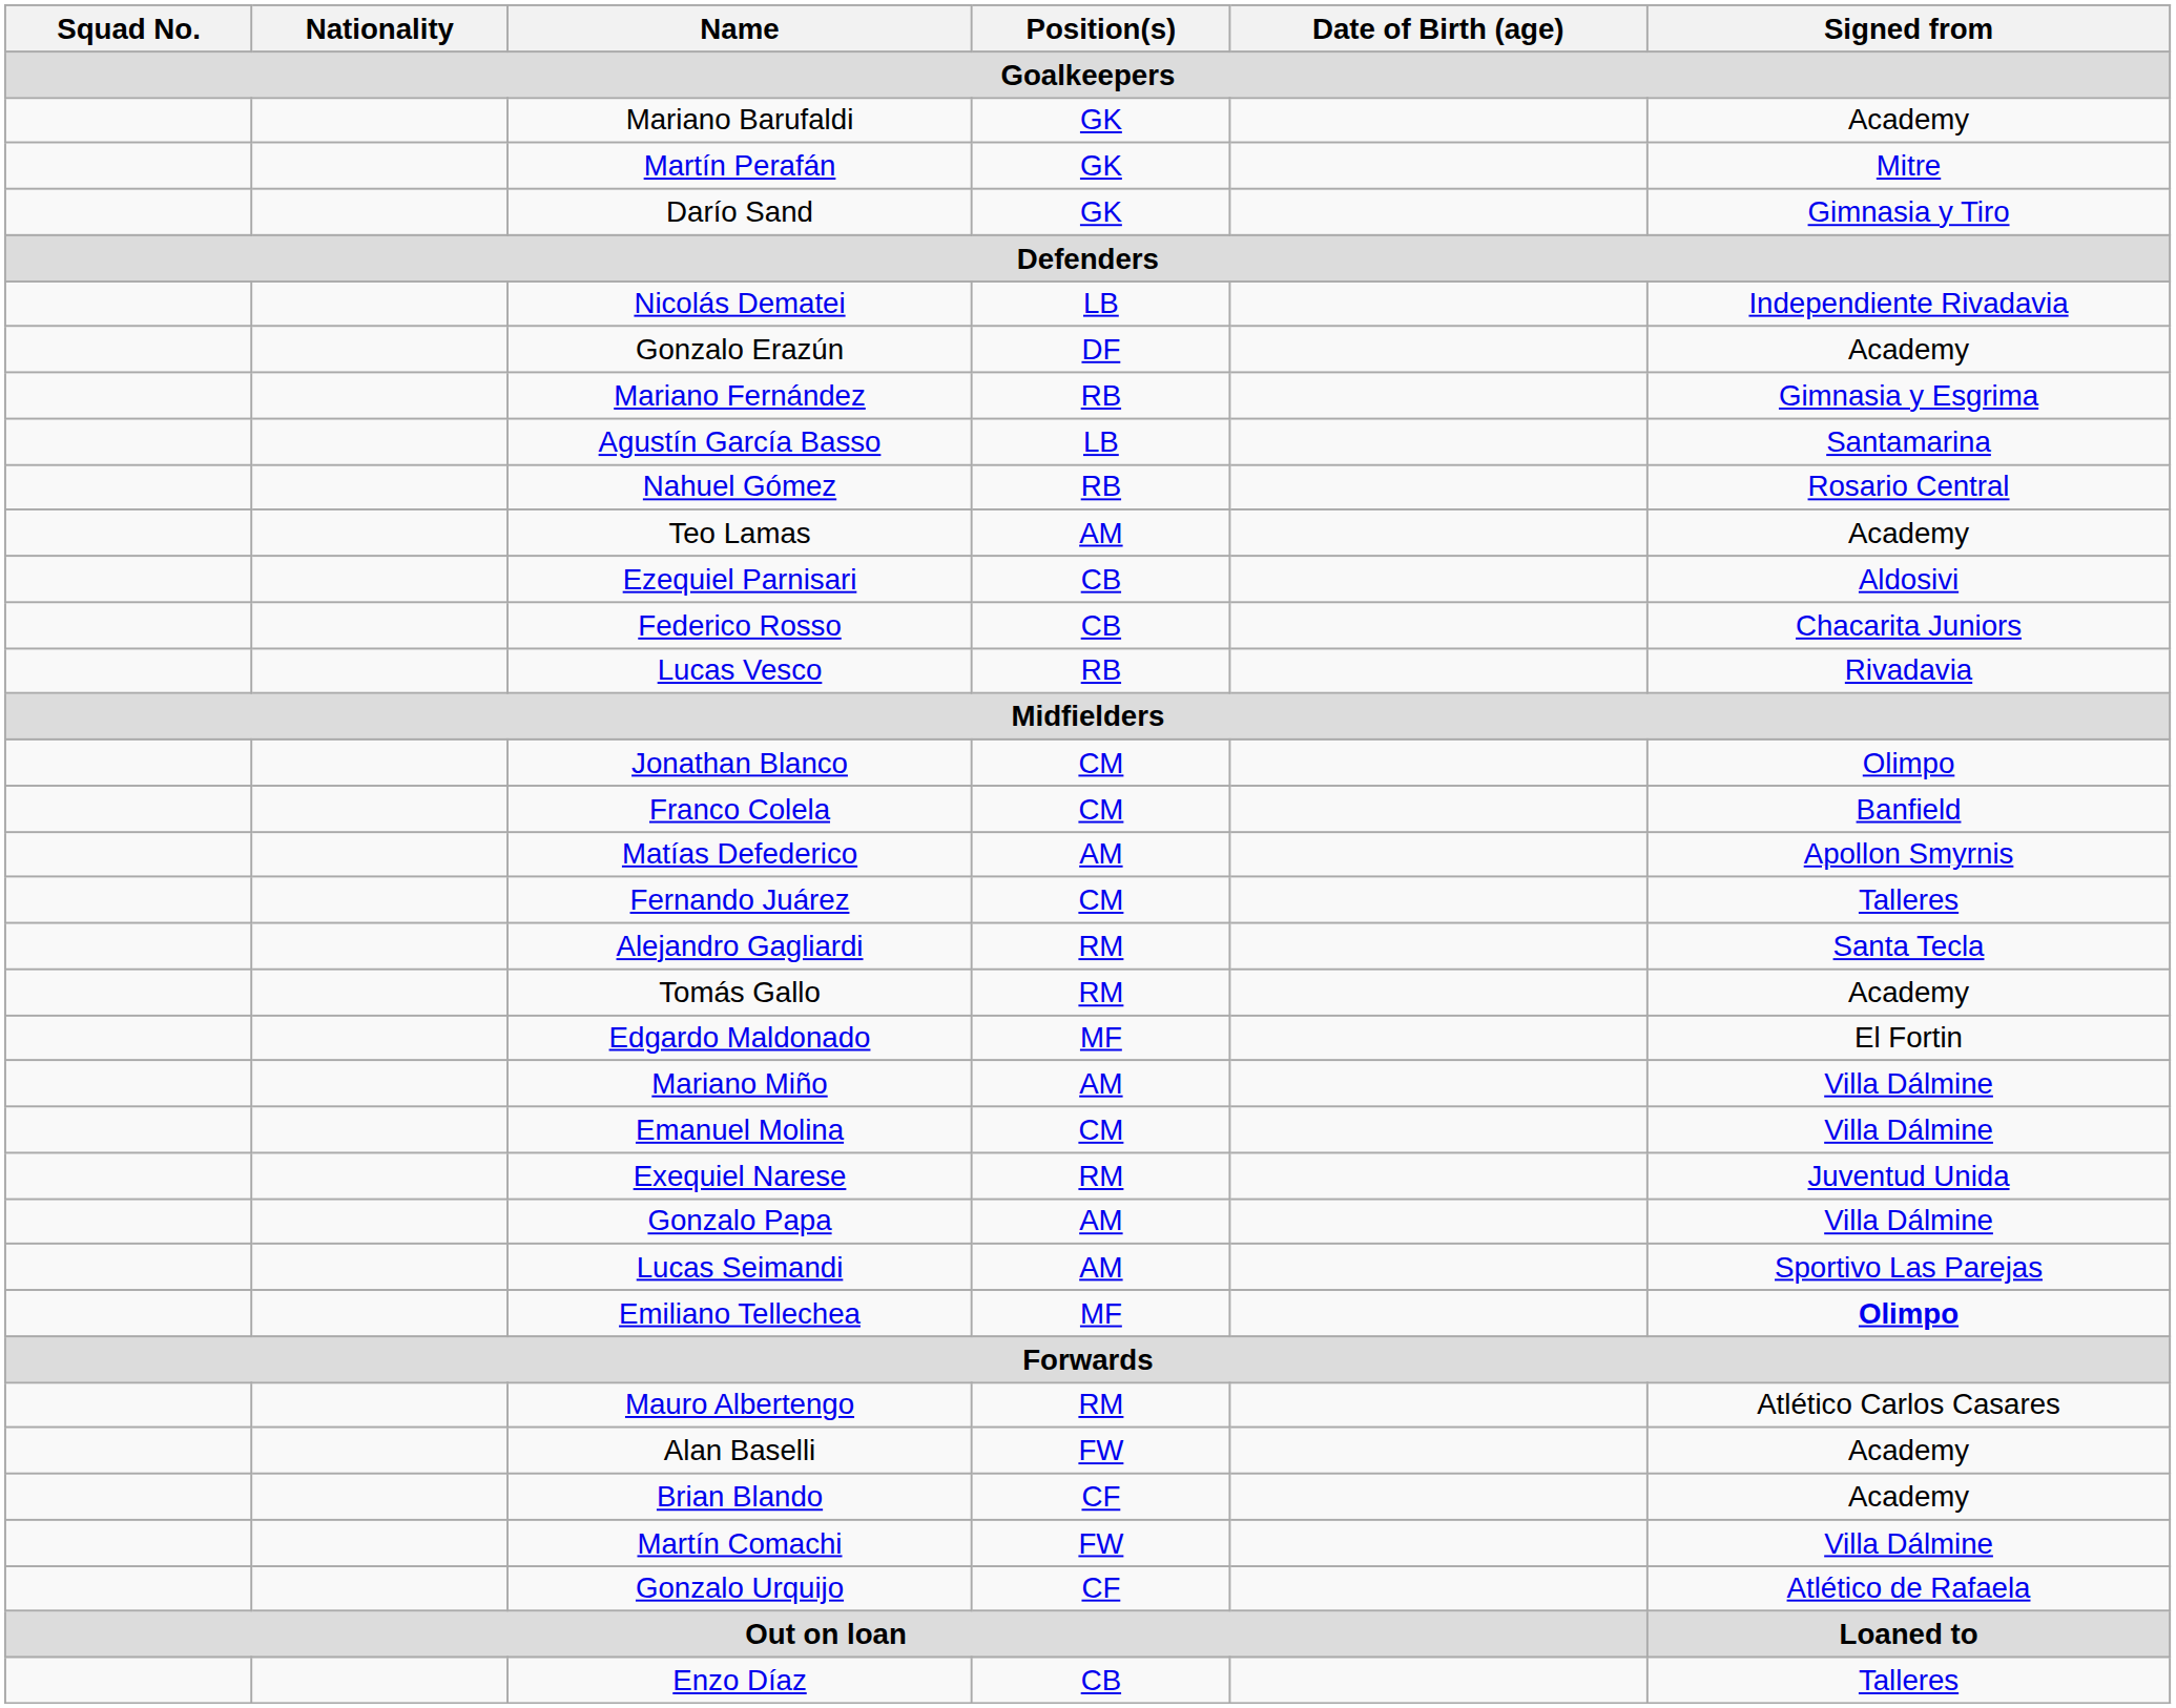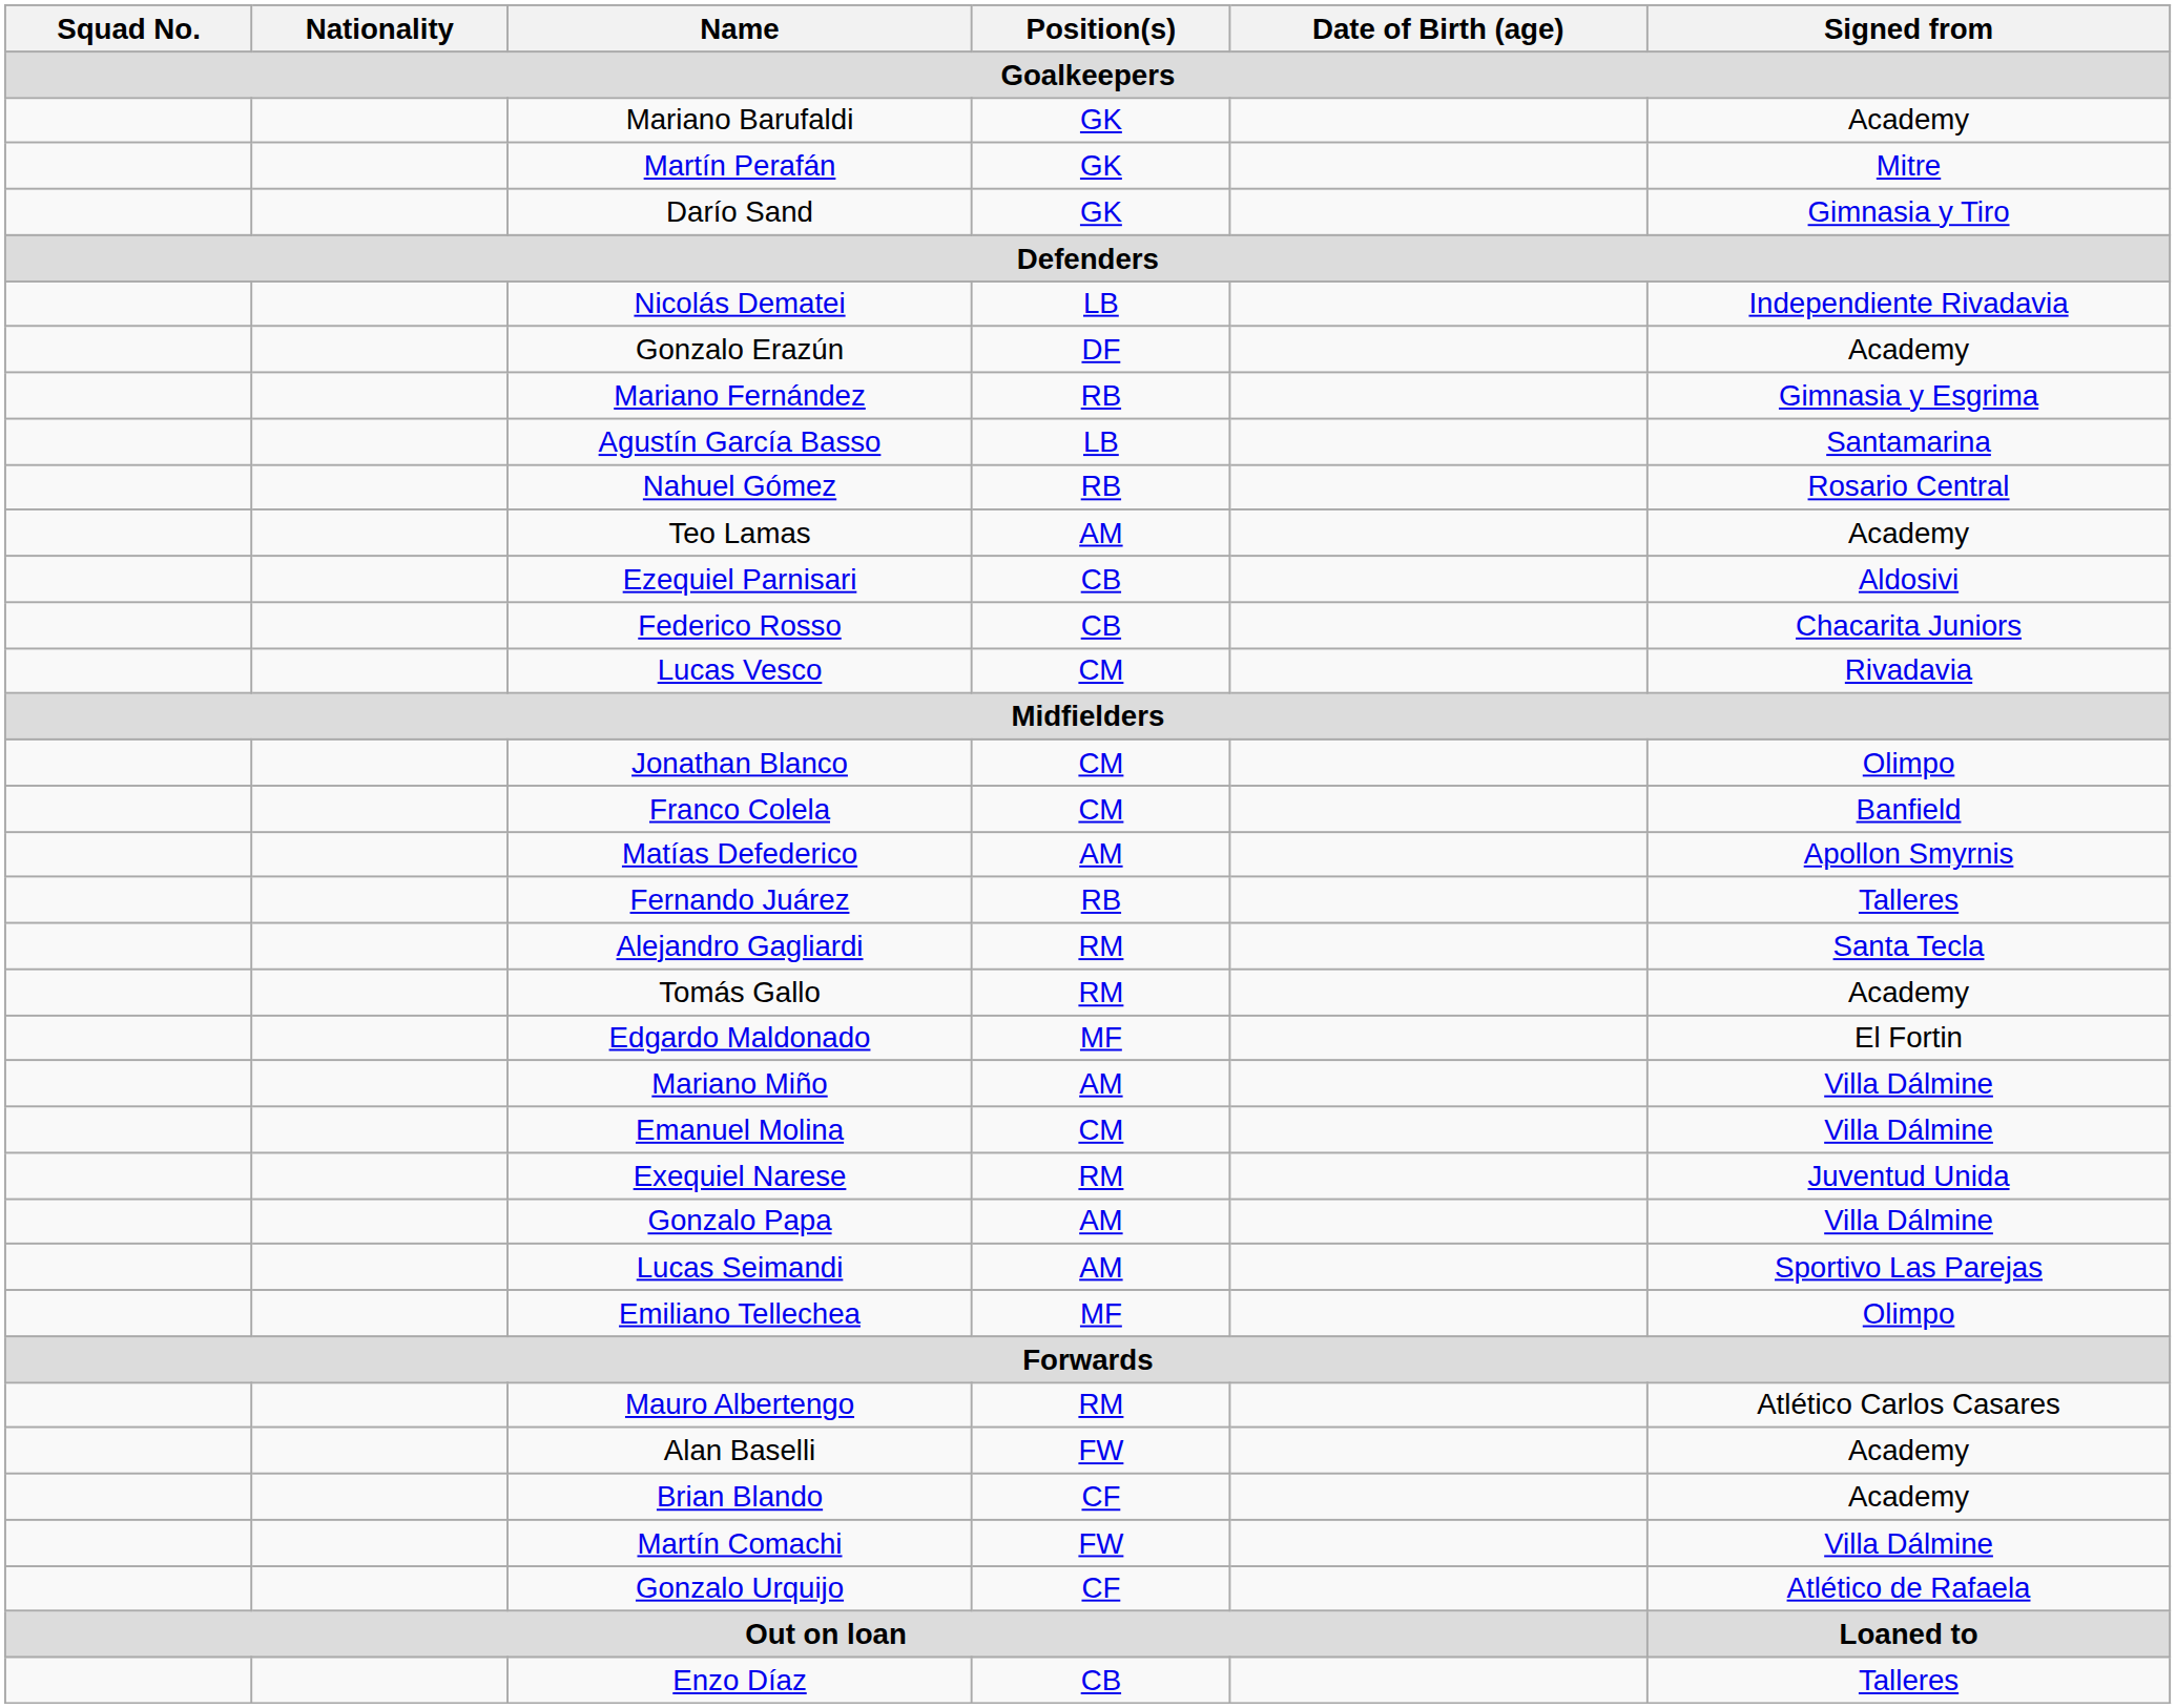 <table class="wikitable sortable" style="text-align:center; font-size:90%; width:85%;">
 <tr>
 <th style="background:#; color:; text-align:center;">Squad No.</th>
 <th style="background:#; color:; text-align:center;">Nationality</th>
 <th style="background:#; color:; text-align:center;">Name</th>
 <th style="background:#; color:; text-align:center;">Position(s)</th>
 <th style="background:#; color:; text-align:center;">Date of Birth (age)</th>
 <th style="background:#; color:; text-align:center;">Signed from</th>
 </tr>
 <tr>
 <th colspan="6" style="background:#dcdcdc; text-align:center;">Goalkeepers</th>
 </tr>
 <tr>
 <td></td>
 <td></td>
 <td>Mariano Barufaldi</td>
 <td><a href='#'>GK</a></td>
 <td></td>
 <td>Academy</td>
 </tr>
 <tr>
 <td></td>
 <td></td>
 <td><a href='#'>Martín Perafán</a></td>
 <td><a href='#'>GK</a></td>
 <td></td>
 <td> <a href='#'>Mitre</a></td>
 </tr>
 <tr>
 <td></td>
 <td></td>
 <td>Darío Sand</td>
 <td><a href='#'>GK</a></td>
 <td></td>
 <td> <a href='#'>Gimnasia y Tiro</a></td>
 </tr>
 <tr>
 <th colspan="7" style="background:#dcdcdc; text-align:center;">Defenders</th>
 </tr>
 <tr>
 <td></td>
 <td></td>
 <td><a href='#'>Nicolás Dematei</a></td>
 <td><a href='#'>LB</a></td>
 <td></td>
 <td> <a href='#'>Independiente Rivadavia</a></td>
 </tr>
 <tr>
 <td></td>
 <td></td>
 <td>Gonzalo Erazún</td>
 <td><a href='#'>DF</a></td>
 <td></td>
 <td>Academy</td>
 </tr>
 <tr>
 <td></td>
 <td></td>
 <td><a href='#'>Mariano Fernández</a></td>
 <td><a href='#'>RB</a></td>
 <td></td>
 <td> <a href='#'>Gimnasia y Esgrima</a></td>
 </tr>
 <tr>
 <td></td>
 <td></td>
 <td><a href='#'>Agustín García Basso</a></td>
 <td><a href='#'>LB</a></td>
 <td></td>
 <td> <a href='#'>Santamarina</a></td>
 </tr>
 <tr>
 <td></td>
 <td></td>
 <td><a href='#'>Nahuel Gómez</a></td>
 <td><a href='#'>RB</a></td>
 <td></td>
 <td> <a href='#'>Rosario Central</a></td>
 </tr>
 <tr>
 <td></td>
 <td></td>
 <td>Teo Lamas</td>
 <td><a href='#'>AM</a></td>
 <td></td>
 <td>Academy</td>
 </tr>
 <tr>
 <td></td>
 <td></td>
 <td><a href='#'>Ezequiel Parnisari</a></td>
 <td><a href='#'>CB</a></td>
 <td></td>
 <td> <a href='#'>Aldosivi</a></td>
 </tr>
 <tr>
 <td></td>
 <td></td>
 <td><a href='#'>Federico Rosso</a></td>
 <td><a href='#'>CB</a></td>
 <td></td>
 <td> <a href='#'>Chacarita Juniors</a></td>
 </tr>
 <tr>
 <td></td>
 <td></td>
 <td><a href='#'>Lucas Vesco</a></td>
-<td><a href='#'>RB</a></td>
+<td><a href='#'>CM</a></td>
 <td></td>
 <td> <a href='#'>Rivadavia</a></td>
 </tr>
 <tr>
 <th colspan="7" style="background:#dcdcdc; text-align:center;">Midfielders</th>
 </tr>
 <tr>
 <td></td>
 <td></td>
 <td><a href='#'>Jonathan Blanco</a></td>
 <td><a href='#'>CM</a></td>
 <td></td>
 <td> <a href='#'>Olimpo</a></td>
 </tr>
 <tr>
 <td></td>
 <td></td>
 <td><a href='#'>Franco Colela</a></td>
 <td><a href='#'>CM</a></td>
 <td></td>
 <td> <a href='#'>Banfield</a></td>
 </tr>
 <tr>
 <td></td>
 <td></td>
 <td><a href='#'>Matías Defederico</a></td>
 <td><a href='#'>AM</a></td>
 <td></td>
 <td> <a href='#'>Apollon Smyrnis</a></td>
 </tr>
 <tr>
 <td></td>
 <td></td>
 <td><a href='#'>Fernando Juárez</a></td>
-<td><a href='#'>CM</a></td>
+<td><a href='#'>RB</a></td>
 <td></td>
 <td> <a href='#'>Talleres</a></td>
 </tr>
 <tr>
 <td></td>
 <td></td>
 <td><a href='#'>Alejandro Gagliardi</a></td>
 <td><a href='#'>RM</a></td>
 <td></td>
 <td> <a href='#'>Santa Tecla</a></td>
 </tr>
 <tr>
 <td></td>
 <td></td>
 <td>Tomás Gallo</td>
 <td><a href='#'>RM</a></td>
 <td></td>
 <td>Academy</td>
 </tr>
 <tr>
 <td></td>
 <td></td>
 <td><a href='#'>Edgardo Maldonado</a></td>
 <td><a href='#'>MF</a></td>
 <td></td>
 <td> El Fortin</td>
 </tr>
 <tr>
 <td></td>
 <td></td>
 <td><a href='#'>Mariano Miño</a></td>
 <td><a href='#'>AM</a></td>
 <td></td>
 <td> <a href='#'>Villa Dálmine</a></td>
 </tr>
 <tr>
 <td></td>
 <td></td>
 <td><a href='#'>Emanuel Molina</a></td>
 <td><a href='#'>CM</a></td>
 <td></td>
 <td> <a href='#'>Villa Dálmine</a></td>
 </tr>
 <tr>
 <td></td>
 <td></td>
 <td><a href='#'>Exequiel Narese</a></td>
 <td><a href='#'>RM</a></td>
 <td></td>
 <td> <a href='#'>Juventud Unida</a></td>
 </tr>
 <tr>
 <td></td>
 <td></td>
 <td><a href='#'>Gonzalo Papa</a></td>
 <td><a href='#'>AM</a></td>
 <td></td>
 <td> <a href='#'>Villa Dálmine</a></td>
 </tr>
 <tr>
 <td></td>
 <td></td>
 <td><a href='#'>Lucas Seimandi</a></td>
 <td><a href='#'>AM</a></td>
 <td></td>
 <td> <a href='#'>Sportivo Las Parejas</a></td>
 </tr>
 <tr>
 <td></td>
 <td></td>
 <td><a href='#'>Emiliano Tellechea</a></td>
 <td><a href='#'>MF</a></td>
 <td></td>
-<td><strong> <a href='#'>Olimpo</a></strong></td>
+<td> <a href='#'>Olimpo</a></td>
 </tr>
 <tr>
 <th colspan="7" style="background:#dcdcdc; text-align:center;">Forwards</th>
 </tr>
 <tr>
 <td></td>
 <td></td>
 <td><a href='#'>Mauro Albertengo</a></td>
 <td><a href='#'>RM</a></td>
 <td></td>
 <td> Atlético Carlos Casares</td>
 </tr>
 <tr>
 <td></td>
 <td></td>
 <td>Alan Baselli</td>
 <td><a href='#'>FW</a></td>
 <td></td>
 <td>Academy</td>
 </tr>
 <tr>
 <td></td>
 <td></td>
 <td><a href='#'>Brian Blando</a></td>
 <td><a href='#'>CF</a></td>
 <td></td>
 <td>Academy</td>
 </tr>
 <tr>
 <td></td>
 <td></td>
 <td><a href='#'>Martín Comachi</a></td>
 <td><a href='#'>FW</a></td>
 <td></td>
 <td> <a href='#'>Villa Dálmine</a></td>
 </tr>
 <tr>
 <td></td>
 <td></td>
 <td><a href='#'>Gonzalo Urquijo</a></td>
 <td><a href='#'>CF</a></td>
 <td></td>
 <td> <a href='#'>Atlético de Rafaela</a></td>
 </tr>
 <tr>
 <th colspan="5" style="background:#dcdcdc; text-align:center;">Out on loan</th>
 <th colspan="1" style="background:#dcdcdc; text-align:center;">Loaned to</th>
 </tr>
 <tr>
 <td></td>
 <td></td>
 <td><a href='#'>Enzo Díaz</a></td>
 <td><a href='#'>CB</a></td>
 <td></td>
 <td> <a href='#'>Talleres</a></td>
 </tr>
 <tr>
 </tr>
 </table>
